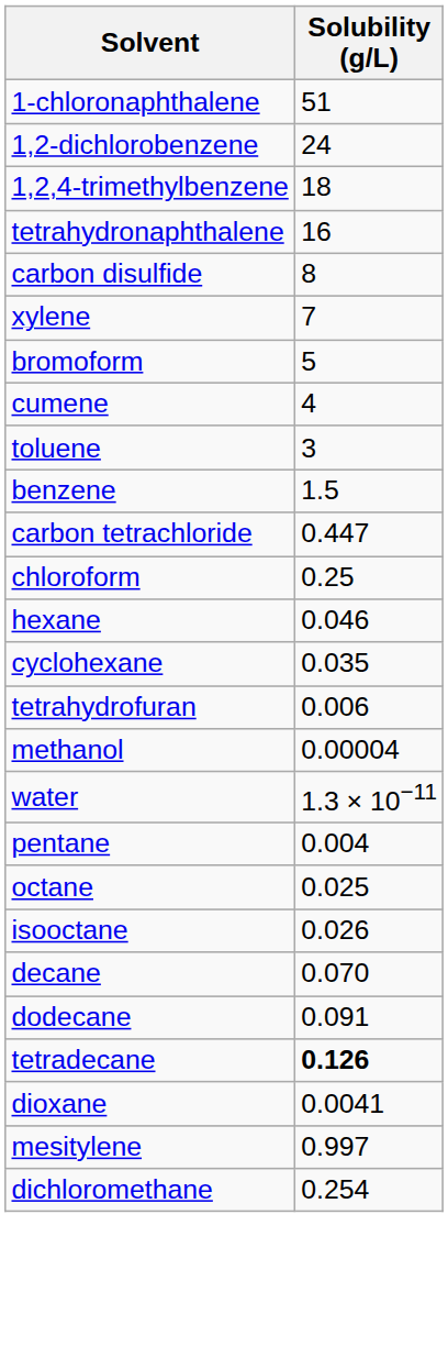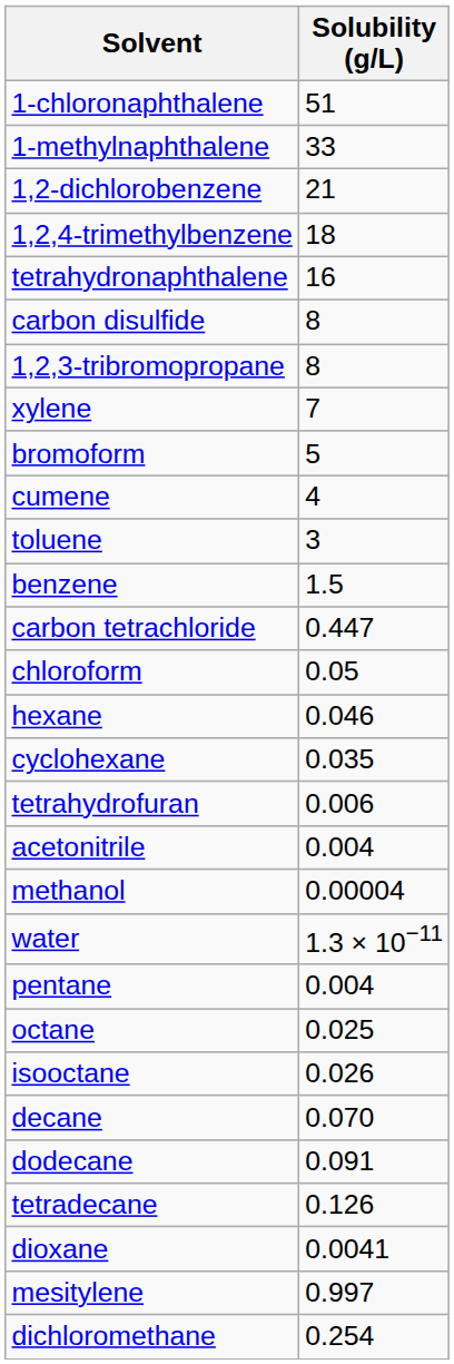 <table align= "left" class="wikitable" style="margin-right:10px">
 <tr>
 <th>Solvent</th>
 <th>Solubility<br>(g/L)</th>
 </tr>
 <tr>
 <td><a href='#'>1-chloronaphthalene</a></td>
 <td>51</td>
 </tr>
 <tr>
+<td><a href='#'>1-methylnaphthalene</a></td>
+<td>33</td>
+</tr>
+<tr>
 <td><a href='#'>1,2-dichlorobenzene</a></td>
-<td>24</td>
+<td>21</td>
 </tr>
 <tr>
 <td><a href='#'>1,2,4-trimethylbenzene</a></td>
 <td>18</td>
 </tr>
 <tr>
 <td><a href='#'>tetrahydronaphthalene</a></td>
 <td>16</td>
 </tr>
 <tr>
 <td><a href='#'>carbon disulfide</a></td>
+<td>8</td>
+</tr>
+<tr>
+<td><a href='#'>1,2,3-tribromopropane</a></td>
 <td>8</td>
 </tr>
 <tr>
 <td><a href='#'>xylene</a></td>
 <td>7</td>
 </tr>
 <tr>
 <td><a href='#'>bromoform</a></td>
 <td>5</td>
 </tr>
 <tr>
 <td><a href='#'>cumene</a></td>
 <td>4</td>
 </tr>
 <tr>
 <td><a href='#'>toluene</a></td>
 <td>3</td>
 </tr>
 <tr>
 <td><a href='#'>benzene</a></td>
 <td>1.5</td>
 </tr>
 <tr>
 <td><a href='#'>carbon tetrachloride</a></td>
 <td>0.447</td>
 </tr>
 <tr>
 <td><a href='#'>chloroform</a></td>
-<td>0.25</td>
+<td>0.05</td>
 </tr>
 <tr>
 <td><a href='#'>hexane</a></td>
 <td>0.046</td>
 </tr>
 <tr>
 <td><a href='#'>cyclohexane</a></td>
 <td>0.035</td>
 </tr>
 <tr>
 <td><a href='#'>tetrahydrofuran</a></td>
 <td>0.006</td>
+</tr>
+<tr>
+<td><a href='#'>acetonitrile</a></td>
+<td>0.004</td>
 </tr>
 <tr>
 <td><a href='#'>methanol</a></td>
 <td>0.00004</td>
 </tr>
 <tr>
 <td><a href='#'>water</a></td>
 <td>1.3 × 10<sup>−11</sup></td>
 </tr>
 <tr>
 <td><a href='#'>pentane</a></td>
 <td>0.004</td>
 </tr>
 <tr>
 <td><a href='#'>octane</a></td>
 <td>0.025</td>
 </tr>
 <tr>
 <td><a href='#'>isooctane</a></td>
 <td>0.026</td>
 </tr>
 <tr>
 <td><a href='#'>decane</a></td>
 <td>0.070</td>
 </tr>
 <tr>
 <td><a href='#'>dodecane</a></td>
 <td>0.091</td>
 </tr>
 <tr>
 <td><a href='#'>tetradecane</a></td>
-<td><strong>0.126</strong></td>
+<td>0.126</td>
 </tr>
 <tr>
 <td><a href='#'>dioxane</a></td>
 <td>0.0041</td>
 </tr>
 <tr>
 <td><a href='#'>mesitylene</a></td>
 <td>0.997</td>
 </tr>
 <tr>
 <td><a href='#'>dichloromethane</a></td>
 <td>0.254</td>
 </tr>
 </table>
